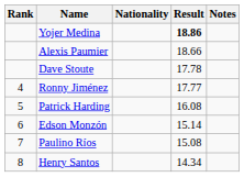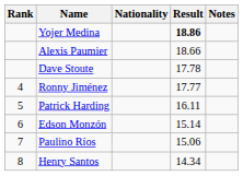 <table class="wikitable sortable" style="text-align:center;font-size:95%">
 <tr>
 <th>Rank</th>
 <th>Name</th>
 <th>Nationality</th>
 <th>Result</th>
 <th>Notes</th>
 </tr>
 <tr>
 <td></td>
 <td align=left><a href='#'>Yojer Medina</a></td>
 <td align=left></td>
 <td><strong>18.86</strong></td>
 <td></td>
 </tr>
 <tr>
 <td></td>
 <td align=left><a href='#'>Alexis Paumier</a></td>
 <td align=left></td>
 <td>18.66</td>
 <td></td>
 </tr>
 <tr>
 <td></td>
 <td align=left><a href='#'>Dave Stoute</a></td>
 <td align=left></td>
 <td>17.78</td>
 <td></td>
 </tr>
 <tr>
 <td>4</td>
 <td align=left><a href='#'>Ronny Jiménez</a></td>
 <td align=left></td>
 <td>17.77</td>
 <td></td>
 </tr>
 <tr>
 <td>5</td>
 <td align=left><a href='#'>Patrick Harding</a></td>
 <td align=left></td>
-<td>16.08</td>
+<td>16.11</td>
 <td></td>
 </tr>
 <tr>
 <td>6</td>
 <td align=left><a href='#'>Edson Monzón</a></td>
 <td align=left></td>
 <td>15.14</td>
 <td></td>
 </tr>
 <tr>
 <td>7</td>
 <td align=left><a href='#'>Paulino Ríos</a></td>
 <td align=left></td>
-<td>15.08</td>
+<td>15.06</td>
 <td></td>
 </tr>
 <tr>
 <td>8</td>
 <td align=left><a href='#'>Henry Santos</a></td>
 <td align=left></td>
 <td>14.34</td>
 <td></td>
 </tr>
 </table>
